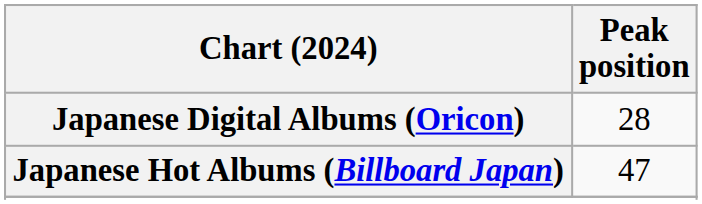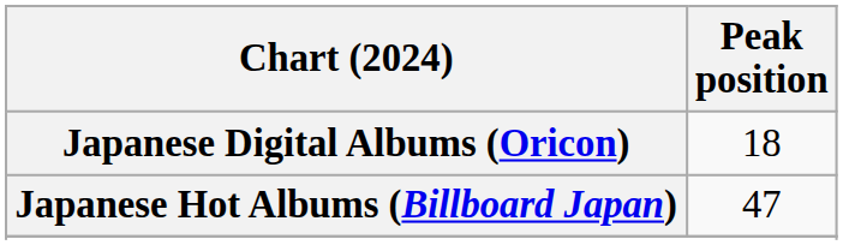 <table class="wikitable sortable plainrowheaders" style="text-align:center;">
 <tr>
 <th scope="col">Chart (2024)</th>
 <th scope="col">Peak<br>position</th>
 </tr>
 <tr>
 <th scope="row">Japanese Digital Albums (<a href='#'>Oricon</a>)</th>
-<td>28</td>
+<td>18</td>
 </tr>
 <tr>
 <th scope="row">Japanese Hot Albums (<em><a href='#'>Billboard Japan</a></em>)</th>
 <td>47</td>
 </tr>
 <tr>
 </tr>
 <tr>
 </tr>
 </table>
